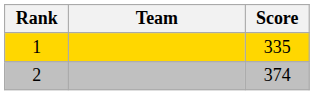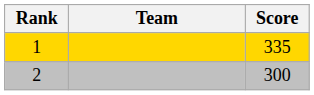 <table class="wikitable" style="text-align: center;">
 <tr>
 <th width=50>Rank</th>
 <th width=150>Team</th>
 <th width=50>Score</th>
 </tr>
 <tr bgcolor=gold>
 <td>1</td>
 <td style="text-align:left;"></td>
 <td>335</td>
 </tr>
 <tr bgcolor=silver>
 <td>2</td>
 <td style="text-align:left;"></td>
-<td>374</td>
+<td>300</td>
 </tr>
 </table>
